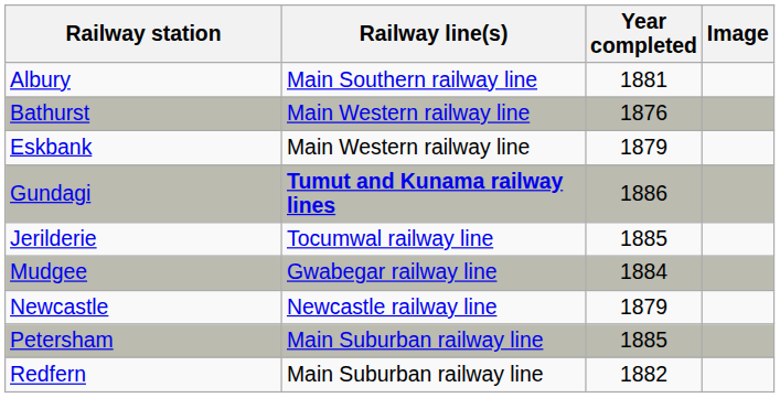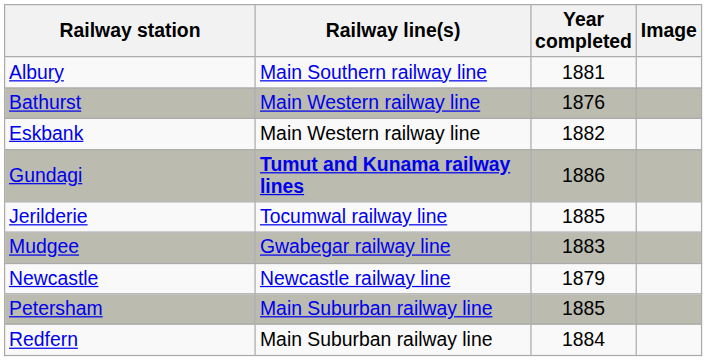 <table class="wikitable">
 <tr>
 <th width="200pt">Railway station</th>
 <th width="220pt">Railway line(s)</th>
 <th width="50pt">Year completed</th>
 <th>Image</th>
 </tr>
 <tr>
 <td><a href='#'>Albury</a></td>
 <td><a href='#'>Main Southern railway line</a></td>
 <td align="center">1881</td>
 <td align="center"></td>
 </tr>
 <tr bgcolor="#BBBBBBB">
 <td><a href='#'>Bathurst</a></td>
 <td><a href='#'>Main Western railway line</a></td>
 <td align="center">1876</td>
 <td align="center"></td>
 </tr>
 <tr>
 <td><a href='#'>Eskbank</a></td>
 <td>Main Western railway line</td>
-<td align="center">1879</td>
+<td align="center">1882</td>
 <td align="center"></td>
 </tr>
 <tr bgcolor="#BBBBBBB">
 <td><a href='#'>Gundagi</a></td>
 <td><strong><a href='#'>Tumut and Kunama railway lines</a></strong></td>
 <td align="center">1886</td>
 <td align="center"></td>
 </tr>
 <tr>
 <td><a href='#'>Jerilderie</a></td>
 <td><a href='#'>Tocumwal railway line</a></td>
 <td align="center">1885</td>
 <td align="center"></td>
 </tr>
 <tr bgcolor="#BBBBBBB">
 <td><a href='#'>Mudgee</a></td>
 <td><a href='#'>Gwabegar railway line</a></td>
-<td align="center">1884</td>
+<td align="center">1883</td>
 <td align="center"></td>
 </tr>
 <tr>
 <td><a href='#'>Newcastle</a></td>
 <td><a href='#'>Newcastle railway line</a></td>
 <td align="center">1879</td>
 <td align="center"></td>
 </tr>
 <tr bgcolor="#BBBBBBB">
 <td><a href='#'>Petersham</a></td>
 <td><a href='#'>Main Suburban railway line</a></td>
 <td align="center">1885</td>
 <td align="center"></td>
 </tr>
 <tr>
 <td><a href='#'>Redfern</a></td>
 <td>Main Suburban railway line</td>
-<td align="center">1882</td>
+<td align="center">1884</td>
 <td align="center"></td>
 </tr>
 </table>
